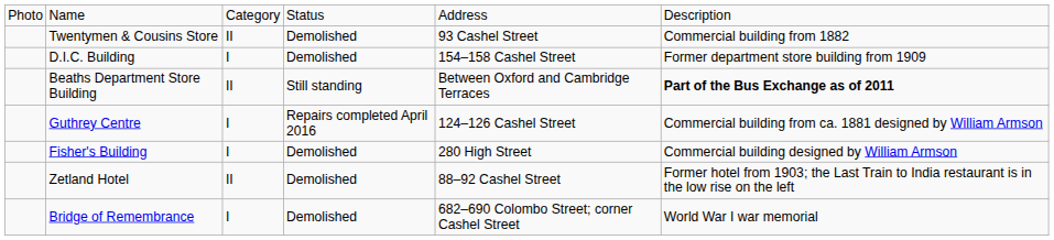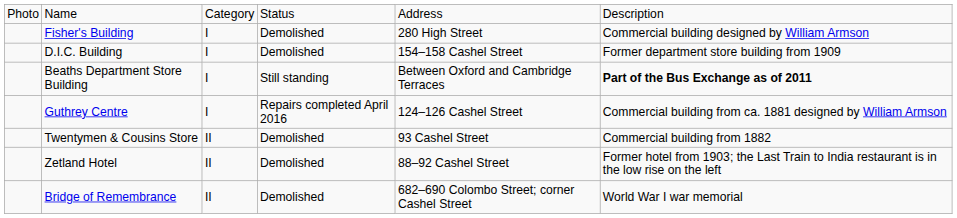 <table class=wikitable>
 <tr>
 <td>Photo</td>
 <td>Name</td>
 <td>Category</td>
 <td>Status</td>
 <td>Address</td>
 <td>Description</td>
 </tr>
 <tr>
 <td></td>
-<td>Twentymen & Cousins Store</td>
-<td>II</td>
+<td><a href='#'>Fisher's Building</a></td>
+<td>I</td>
 <td>Demolished</td>
-<td>93 Cashel Street</td>
-<td>Commercial building from 1882</td>
+<td>280 High Street</td>
+<td>Commercial building designed by <a href='#'>William Armson</a></td>
 </tr>
 <tr>
 <td></td>
 <td>D.I.C. Building</td>
 <td>I</td>
 <td>Demolished</td>
 <td>154–158 Cashel Street</td>
 <td>Former department store building from 1909</td>
 </tr>
 <tr>
 <td></td>
 <td>Beaths Department Store Building</td>
-<td>II</td>
+<td>I</td>
 <td>Still standing</td>
 <td>Between Oxford and Cambridge Terraces</td>
 <td><strong>Part of the Bus Exchange as of 2011</strong></td>
 </tr>
 <tr>
 <td></td>
 <td><a href='#'>Guthrey Centre</a></td>
 <td>I</td>
 <td>Repairs completed April 2016</td>
 <td>124–126 Cashel Street</td>
 <td>Commercial building from ca. 1881 designed by <a href='#'>William Armson</a></td>
 </tr>
 <tr>
 <td></td>
-<td><a href='#'>Fisher's Building</a></td>
-<td>I</td>
+<td>Twentymen & Cousins Store</td>
+<td>II</td>
 <td>Demolished</td>
-<td>280 High Street</td>
-<td>Commercial building designed by <a href='#'>William Armson</a></td>
+<td>93 Cashel Street</td>
+<td>Commercial building from 1882</td>
 </tr>
 <tr>
 <td></td>
 <td>Zetland Hotel</td>
 <td>II</td>
 <td>Demolished</td>
 <td>88–92 Cashel Street</td>
 <td>Former hotel from 1903; the Last Train to India restaurant is in the low rise on the left</td>
 </tr>
 <tr>
 <td></td>
 <td><a href='#'>Bridge of Remembrance</a></td>
-<td>I</td>
+<td>II</td>
 <td>Demolished</td>
 <td>682–690 Colombo Street; corner Cashel Street</td>
 <td>World War I war memorial</td>
 </tr>
 </table>
